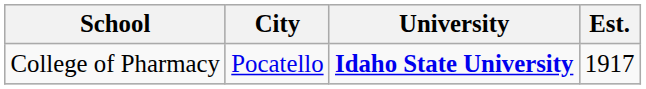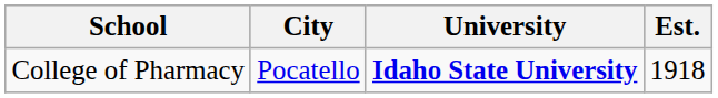 <table class="wikitable sortable">
 <tr>
 <th scope="col">School</th>
 <th scope="col">City</th>
 <th scope="col">University</th>
 <th scope="col">Est.</th>
 </tr>
 <tr>
 <td>College of Pharmacy</td>
 <td><a href='#'>Pocatello</a></td>
 <td><strong><a href='#'>Idaho State University</a></strong></td>
-<td>1917</td>
+<td>1918</td>
 </tr>
 </table>
